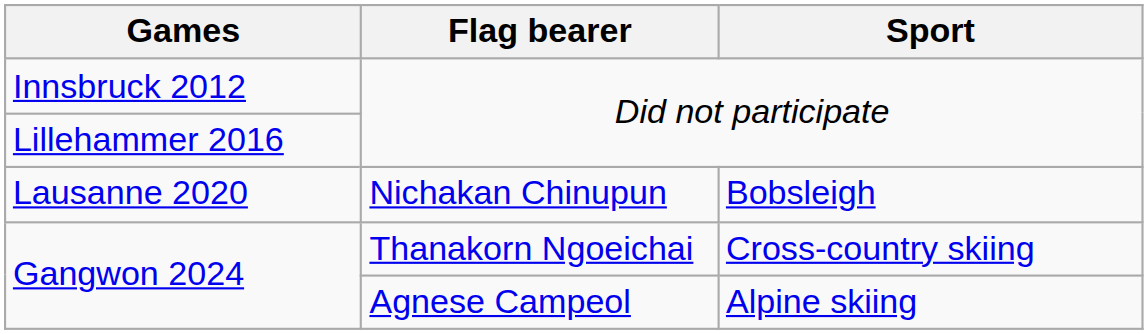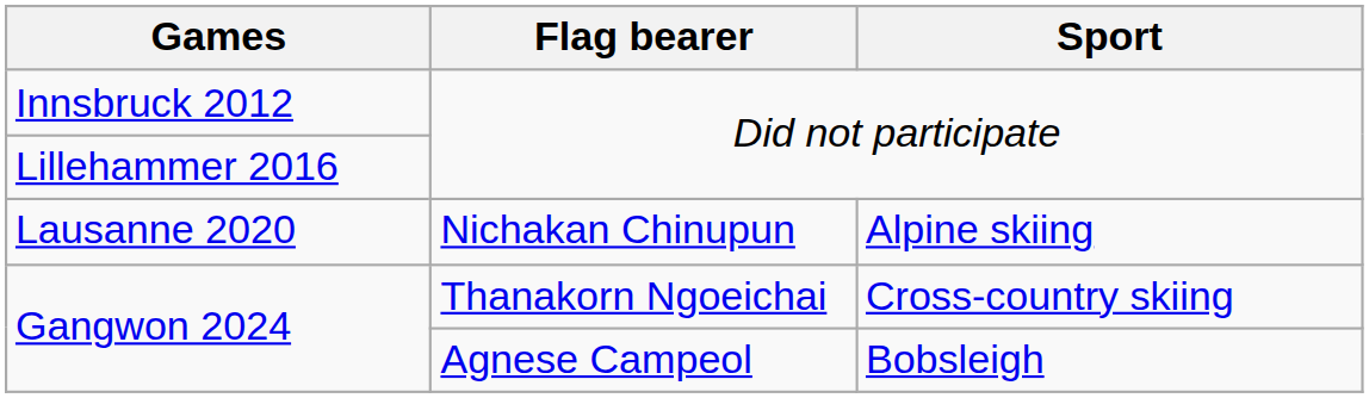 <table class="wikitable sortable">
 <tr>
 <th style="width:10em">Games</th>
 <th style="width:10em">Flag bearer</th>
 <th style="width:12em">Sport</th>
 </tr>
 <tr>
 <td> <a href='#'>Innsbruck 2012</a></td>
 <td align=center colspan=2 rowspan="2"><em>Did not participate</em></td>
 </tr>
 <tr>
 <td> <a href='#'>Lillehammer 2016</a></td>
 </tr>
 <tr>
 <td> <a href='#'>Lausanne 2020</a></td>
 <td><a href='#'>Nichakan Chinupun</a></td>
-<td> <a href='#'>Bobsleigh</a></td>
+<td> <a href='#'>Alpine skiing</a></td>
 </tr>
 <tr>
 <td rowspan=2> <a href='#'>Gangwon 2024</a></td>
 <td><a href='#'>Thanakorn Ngoeichai</a></td>
 <td> <a href='#'>Cross-country skiing</a></td>
 </tr>
 <tr>
 <td><a href='#'>Agnese Campeol</a></td>
-<td> <a href='#'>Alpine skiing</a></td>
+<td> <a href='#'>Bobsleigh</a></td>
 </tr>
 </table>
